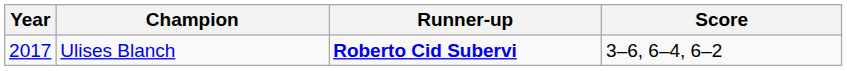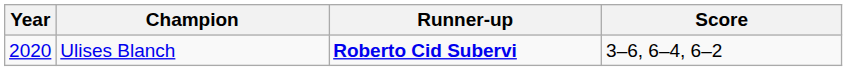 <table class="wikitable" style="font-size:90%">
 <tr>
 <th>Year</th>
 <th width="200">Champion</th>
 <th width="200">Runner-up</th>
 <th width="175">Score</th>
 </tr>
 <tr>
-<td><a href='#'>2017</a></td>
+<td><a href='#'>2020</a></td>
 <td> <a href='#'>Ulises Blanch</a></td>
 <td><strong> <a href='#'>Roberto Cid Subervi</a></strong></td>
 <td>3–6, 6–4, 6–2</td>
 </tr>
 </table>
